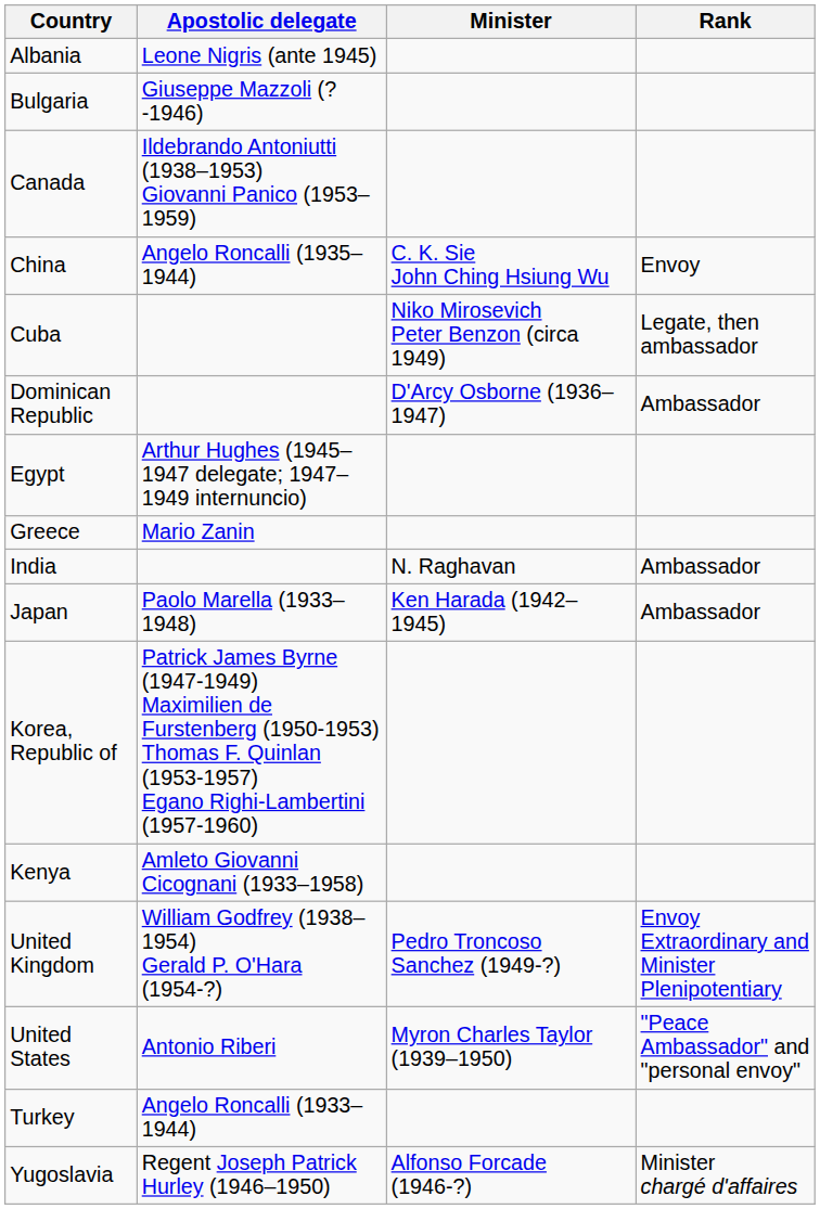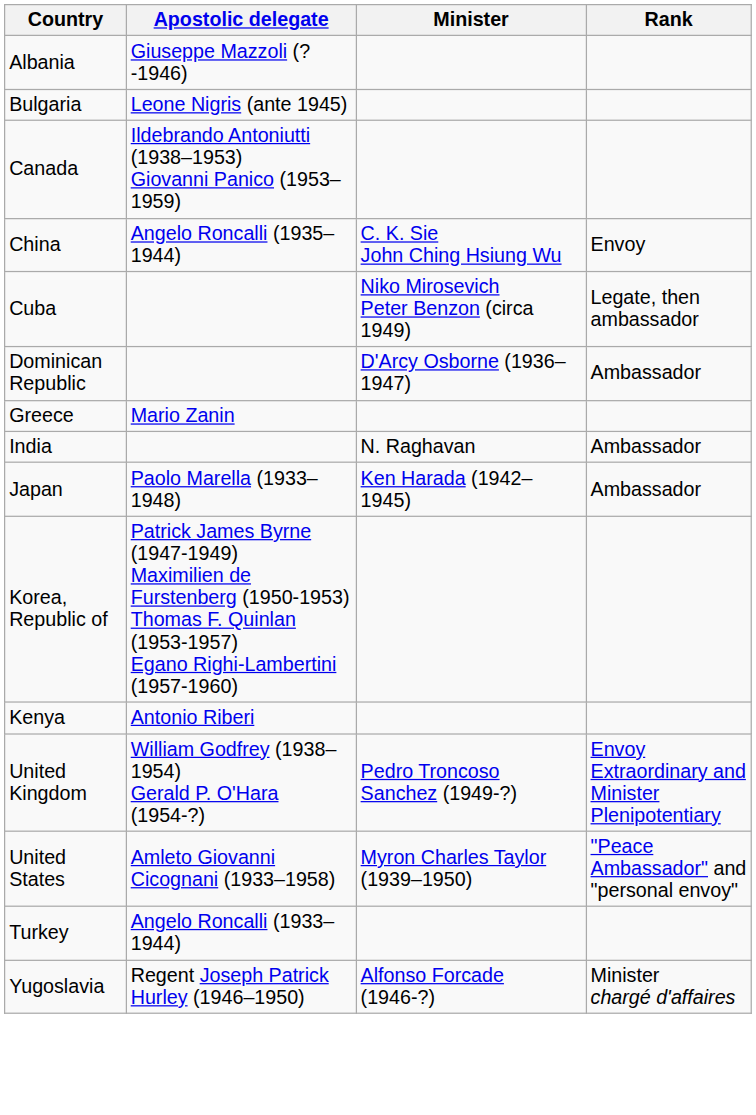 <table class="wikitable sortable">
 <tr>
 <th width="10%">Country</th>
 <th width="25%"><a href='#'>Apostolic delegate</a></th>
 <th width="25%">Minister</th>
 <th width="15%">Rank</th>
 </tr>
 <tr>
 <td>Albania</td>
-<td><a href='#'>Leone Nigris</a> (ante 1945)</td>
+<td><a href='#'>Giuseppe Mazzoli</a> (?-1946)</td>
 <td></td>
 <td></td>
 </tr>
 <tr>
 <td>Bulgaria</td>
-<td><a href='#'>Giuseppe Mazzoli</a> (?-1946)</td>
+<td><a href='#'>Leone Nigris</a> (ante 1945)</td>
 <td></td>
 <td></td>
 </tr>
 <tr>
 <td>Canada</td>
 <td><a href='#'>Ildebrando Antoniutti</a> (1938–1953)<br><a href='#'>Giovanni Panico</a> (1953–1959)</td>
 <td></td>
 <td></td>
 </tr>
 <tr>
 <td>China</td>
 <td><a href='#'>Angelo Roncalli</a> (1935–1944)</td>
 <td><a href='#'>C. K. Sie</a><br><a href='#'>John Ching Hsiung Wu</a></td>
 <td>Envoy</td>
 </tr>
 <tr>
 <td>Cuba</td>
 <td></td>
 <td><a href='#'>Niko Mirosevich</a><br><a href='#'>Peter Benzon</a> (circa 1949)</td>
 <td>Legate, then ambassador</td>
 </tr>
 <tr>
 <td>Dominican Republic</td>
 <td></td>
 <td><a href='#'>D'Arcy Osborne</a> (1936–1947)</td>
 <td>Ambassador</td>
 </tr>
 <tr>
-<td>Egypt</td>
-<td><a href='#'>Arthur Hughes</a> (1945–1947 delegate; 1947–1949 internuncio)</td>
-<td></td>
-<td></td>
-</tr>
-<tr>
 <td>Greece</td>
 <td><a href='#'>Mario Zanin</a></td>
 <td></td>
 <td></td>
 </tr>
 <tr>
 <td>India</td>
 <td></td>
 <td>N. Raghavan</td>
 <td>Ambassador</td>
 </tr>
 <tr>
 <td>Japan</td>
 <td><a href='#'>Paolo Marella</a> (1933–1948)</td>
 <td><a href='#'>Ken Harada</a> (1942–1945)</td>
 <td>Ambassador</td>
 </tr>
 <tr>
 <td>Korea, Republic of</td>
 <td><a href='#'>Patrick James Byrne</a> (1947-1949)<br><a href='#'>Maximilien de Furstenberg</a> (1950-1953)<br><a href='#'>Thomas F. Quinlan</a> (1953-1957)<br><a href='#'>Egano Righi-Lambertini</a> (1957-1960)</td>
 <td></td>
 <td></td>
 </tr>
 <tr>
 <td>Kenya</td>
-<td><a href='#'>Amleto Giovanni Cicognani</a> (1933–1958)</td>
+<td><a href='#'>Antonio Riberi</a></td>
 <td></td>
 <td></td>
 </tr>
 <tr>
 <td>United Kingdom</td>
 <td><a href='#'>William Godfrey</a> (1938–1954)<br><a href='#'>Gerald P. O'Hara</a> (1954-?)</td>
 <td><a href='#'>Pedro Troncoso Sanchez</a> (1949-?)</td>
 <td><a href='#'>Envoy Extraordinary and Minister Plenipotentiary</a></td>
 </tr>
 <tr>
 <td>United States</td>
-<td><a href='#'>Antonio Riberi</a></td>
+<td><a href='#'>Amleto Giovanni Cicognani</a> (1933–1958)</td>
 <td><a href='#'>Myron Charles Taylor</a> (1939–1950)</td>
 <td><a href='#'>"Peace Ambassador"</a> and "personal envoy"</td>
 </tr>
 <tr>
 <td>Turkey</td>
 <td><a href='#'>Angelo Roncalli</a> (1933–1944)</td>
 <td></td>
 <td></td>
 </tr>
 <tr>
 <td>Yugoslavia</td>
 <td>Regent <a href='#'>Joseph Patrick Hurley</a> (1946–1950)</td>
 <td><a href='#'>Alfonso Forcade</a> (1946-?)</td>
 <td>Minister<br><em>chargé d'affaires</em></td>
 </tr>
 </table>
